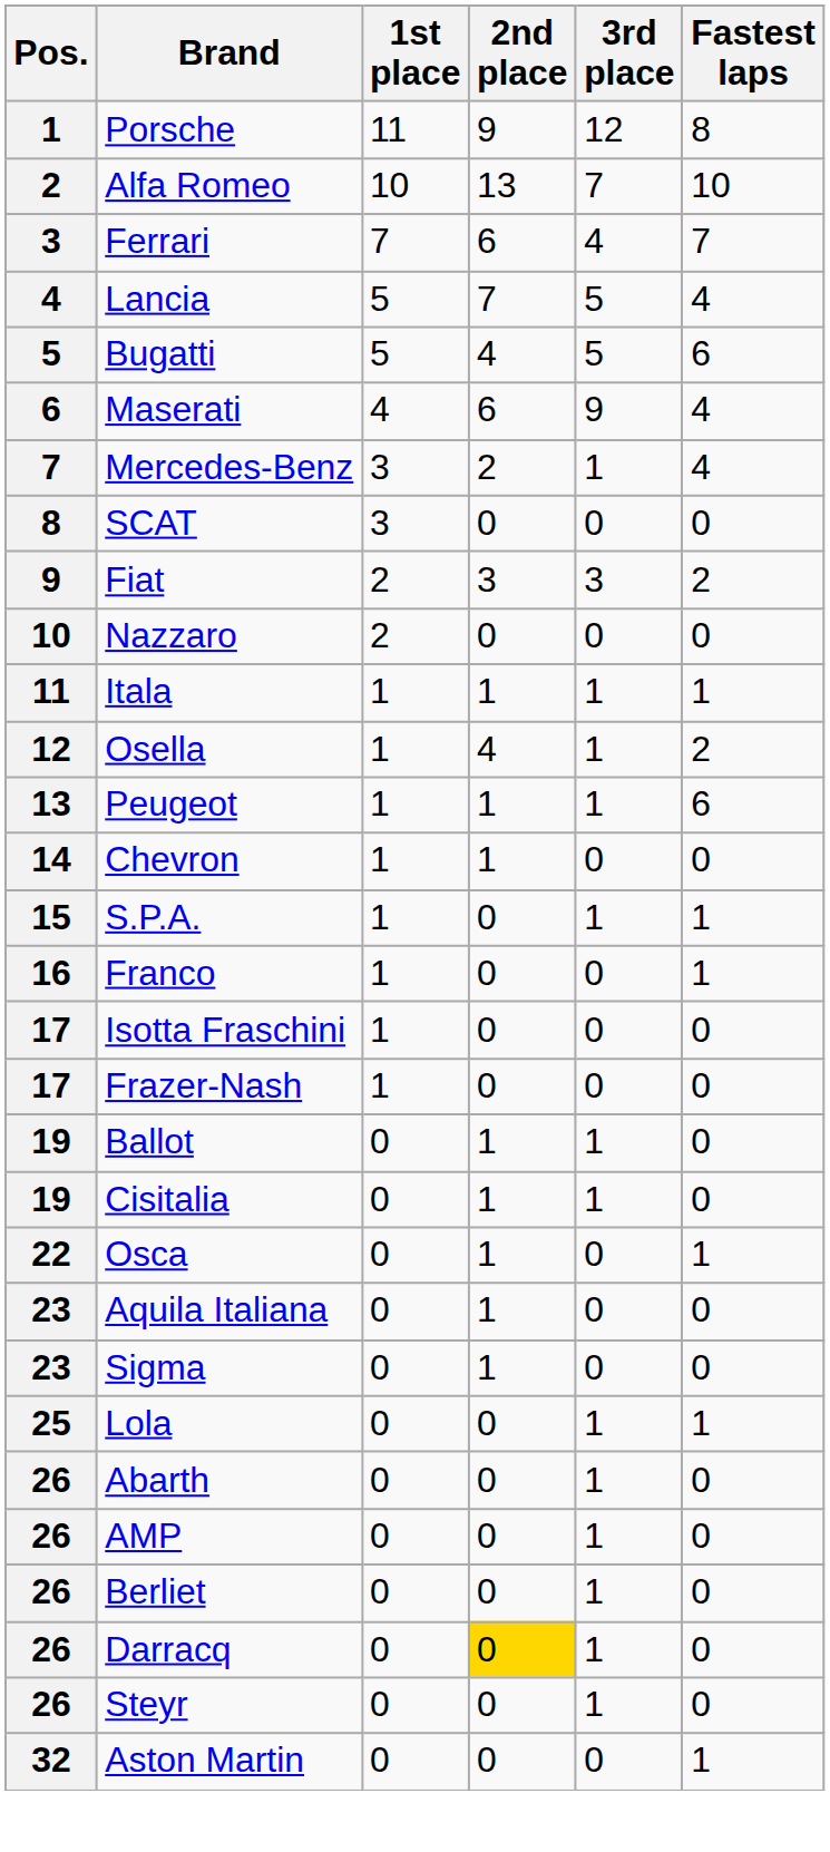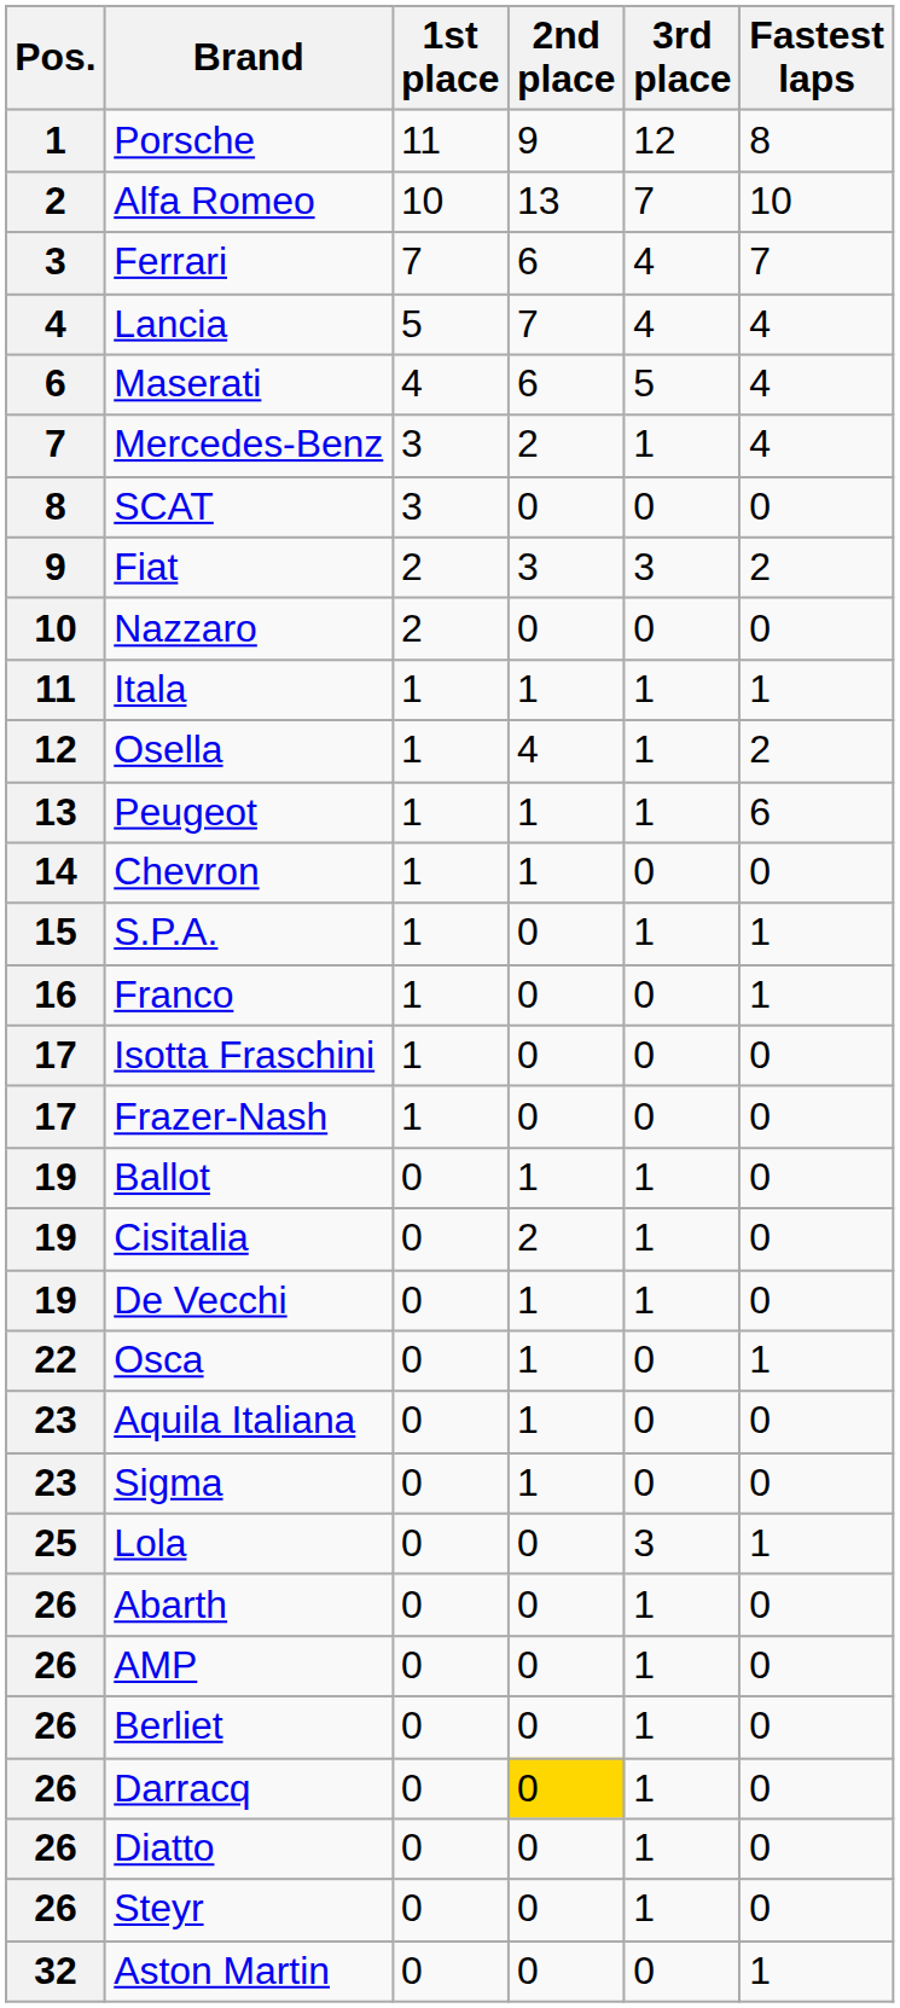 <table class="wikitable sortable">
 <tr>
 <th>Pos.</th>
 <th>Brand</th>
 <th>1st<br> place</th>
 <th>2nd<br>  place</th>
 <th>3rd<br>  place</th>
 <th>Fastest <br> laps</th>
 </tr>
 <tr>
 <th>1</th>
 <td> <a href='#'>Porsche</a></td>
 <td>11</td>
 <td>9</td>
 <td>12</td>
 <td>8</td>
 </tr>
 <tr>
 <th>2</th>
 <td> <a href='#'>Alfa Romeo</a></td>
 <td>10</td>
 <td>13</td>
 <td>7</td>
 <td>10</td>
 </tr>
 <tr>
 <th>3</th>
 <td> <a href='#'>Ferrari</a></td>
 <td>7</td>
 <td>6</td>
 <td>4</td>
 <td>7</td>
 </tr>
 <tr>
 <th>4</th>
 <td> <a href='#'>Lancia</a></td>
 <td>5</td>
 <td>7</td>
-<td>5</td>
 <td>4</td>
-</tr>
-<tr>
-<th>5</th>
-<td> <a href='#'>Bugatti</a></td>
-<td>5</td>
 <td>4</td>
-<td>5</td>
-<td>6</td>
 </tr>
 <tr>
 <th>6</th>
 <td> <a href='#'>Maserati</a></td>
 <td>4</td>
 <td>6</td>
-<td>9</td>
+<td>5</td>
 <td>4</td>
 </tr>
 <tr>
 <th>7</th>
 <td> <a href='#'>Mercedes-Benz</a></td>
 <td>3</td>
 <td>2</td>
 <td>1</td>
 <td>4</td>
 </tr>
 <tr>
 <th>8</th>
 <td> <a href='#'>SCAT</a></td>
 <td>3</td>
 <td>0</td>
 <td>0</td>
 <td>0</td>
 </tr>
 <tr>
 <th>9</th>
 <td> <a href='#'>Fiat</a></td>
 <td>2</td>
 <td>3</td>
 <td>3</td>
 <td>2</td>
 </tr>
 <tr>
 <th>10</th>
 <td> <a href='#'>Nazzaro</a></td>
 <td>2</td>
 <td>0</td>
 <td>0</td>
 <td>0</td>
 </tr>
 <tr>
 <th>11</th>
 <td> <a href='#'>Itala</a></td>
 <td>1</td>
 <td>1</td>
 <td>1</td>
 <td>1</td>
 </tr>
 <tr>
 <th>12</th>
 <td> <a href='#'>Osella</a></td>
 <td>1</td>
 <td>4</td>
 <td>1</td>
 <td>2</td>
 </tr>
 <tr>
 <th>13</th>
 <td> <a href='#'>Peugeot</a></td>
 <td>1</td>
 <td>1</td>
 <td>1</td>
 <td>6</td>
 </tr>
 <tr>
 <th>14</th>
 <td> <a href='#'>Chevron</a></td>
 <td>1</td>
 <td>1</td>
 <td>0</td>
 <td>0</td>
 </tr>
 <tr>
 <th>15</th>
 <td> <a href='#'>S.P.A.</a></td>
 <td>1</td>
 <td>0</td>
 <td>1</td>
 <td>1</td>
 </tr>
 <tr>
 <th>16</th>
 <td> <a href='#'>Franco</a></td>
 <td>1</td>
 <td>0</td>
 <td>0</td>
 <td>1</td>
 </tr>
 <tr>
 <th>17</th>
 <td> <a href='#'>Isotta Fraschini</a></td>
 <td>1</td>
 <td>0</td>
 <td>0</td>
 <td>0</td>
 </tr>
 <tr>
 <th>17</th>
 <td> <a href='#'>Frazer-Nash</a></td>
 <td>1</td>
 <td>0</td>
 <td>0</td>
 <td>0</td>
 </tr>
 <tr>
 <th>19</th>
 <td> <a href='#'>Ballot</a></td>
 <td>0</td>
 <td>1</td>
 <td>1</td>
 <td>0</td>
 </tr>
 <tr>
 <th>19</th>
 <td> <a href='#'>Cisitalia</a></td>
 <td>0</td>
+<td>2</td>
+<td>1</td>
+<td>0</td>
+</tr>
+<tr>
+<th>19</th>
+<td> <a href='#'>De Vecchi</a></td>
+<td>0</td>
 <td>1</td>
 <td>1</td>
 <td>0</td>
 </tr>
 <tr>
 <th>22</th>
 <td> <a href='#'>Osca</a></td>
 <td>0</td>
 <td>1</td>
 <td>0</td>
 <td>1</td>
 </tr>
 <tr>
 <th>23</th>
 <td> <a href='#'>Aquila Italiana</a></td>
 <td>0</td>
 <td>1</td>
 <td>0</td>
 <td>0</td>
 </tr>
 <tr>
 <th>23</th>
 <td> <a href='#'>Sigma</a></td>
 <td>0</td>
 <td>1</td>
 <td>0</td>
 <td>0</td>
 </tr>
 <tr>
 <th>25</th>
 <td> <a href='#'>Lola</a></td>
 <td>0</td>
 <td>0</td>
-<td>1</td>
+<td>3</td>
 <td>1</td>
 </tr>
 <tr>
 <th>26</th>
 <td> <a href='#'>Abarth</a></td>
 <td>0</td>
 <td>0</td>
 <td>1</td>
 <td>0</td>
 </tr>
 <tr>
 <th>26</th>
 <td> <a href='#'>AMP</a></td>
 <td>0</td>
 <td>0</td>
 <td>1</td>
 <td>0</td>
 </tr>
 <tr>
 <th>26</th>
 <td> <a href='#'>Berliet</a></td>
 <td>0</td>
 <td>0</td>
 <td>1</td>
 <td>0</td>
 </tr>
 <tr>
 <th>26</th>
 <td> <a href='#'>Darracq</a></td>
 <td>0</td>
 <td style="background: gold;">0</td>
 <td>1</td>
 <td>0</td>
 </tr>
 <tr>
 <th>26</th>
+<td> <a href='#'>Diatto</a></td>
+<td>0</td>
+<td>0</td>
+<td>1</td>
+<td>0</td>
+</tr>
+<tr>
+<th>26</th>
 <td> <a href='#'>Steyr</a></td>
 <td>0</td>
 <td>0</td>
 <td>1</td>
 <td>0</td>
 </tr>
 <tr>
 <th>32</th>
 <td> <a href='#'>Aston Martin</a></td>
 <td>0</td>
 <td>0</td>
 <td>0</td>
 <td>1</td>
 </tr>
 </table>
